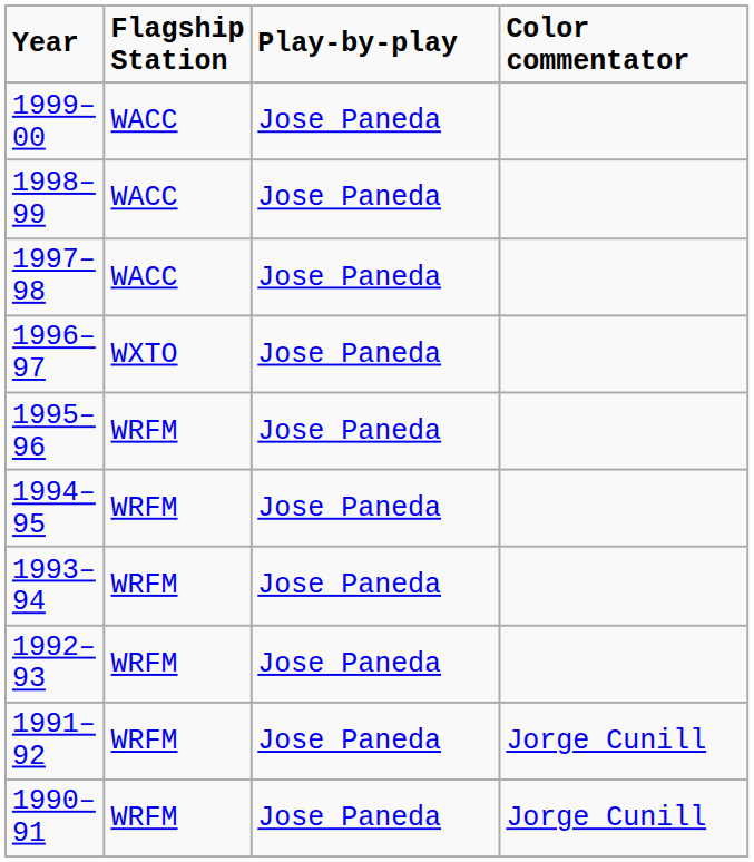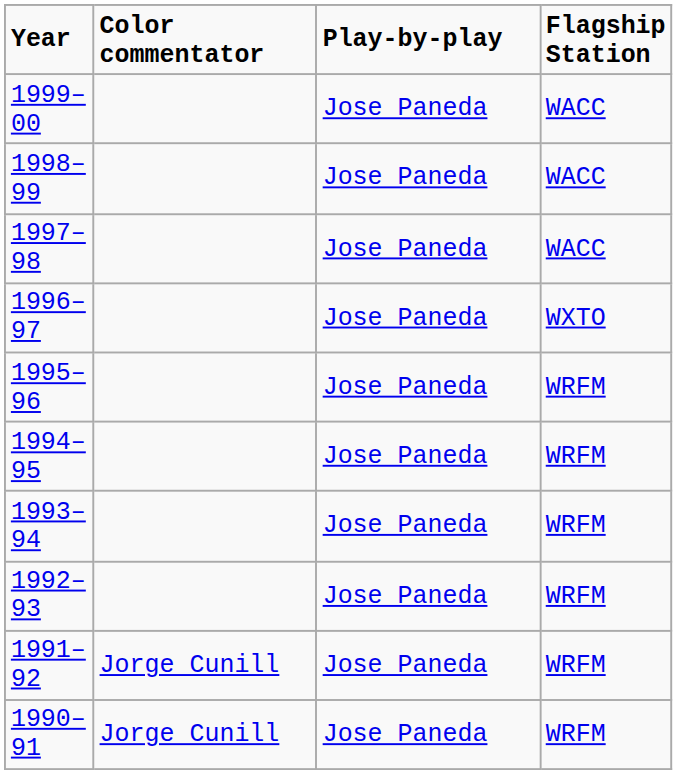 <table class="wikitable">
 <tr>
 <td width="40"><strong>Year</strong></td>
+<td width="110"><strong>Color commentator</strong></td>
+<td width="110"><strong>Play-by-play</strong></td>
 <td width="40"><strong>Flagship Station</strong></td>
-<td width="110"><strong>Play-by-play</strong></td>
-<td width="110"><strong>Color commentator</strong></td>
 </tr>
 <tr>
 <td><a href='#'>1999–00</a></td>
+<td></td>
+<td><a href='#'>Jose Paneda</a></td>
 <td><a href='#'>WACC</a></td>
-<td><a href='#'>Jose Paneda</a></td>
-<td></td>
 </tr>
 <tr>
 <td><a href='#'>1998–99</a></td>
+<td></td>
+<td><a href='#'>Jose Paneda</a></td>
 <td><a href='#'>WACC</a></td>
-<td><a href='#'>Jose Paneda</a></td>
-<td></td>
 </tr>
 <tr>
 <td><a href='#'>1997–98</a></td>
+<td></td>
+<td><a href='#'>Jose Paneda</a></td>
 <td><a href='#'>WACC</a></td>
-<td><a href='#'>Jose Paneda</a></td>
-<td></td>
 </tr>
 <tr>
 <td><a href='#'>1996–97</a></td>
+<td></td>
+<td><a href='#'>Jose Paneda</a></td>
 <td><a href='#'>WXTO</a></td>
-<td><a href='#'>Jose Paneda</a></td>
-<td></td>
 </tr>
 <tr>
 <td><a href='#'>1995–96</a></td>
+<td></td>
+<td><a href='#'>Jose Paneda</a></td>
 <td><a href='#'>WRFM</a></td>
-<td><a href='#'>Jose Paneda</a></td>
-<td></td>
 </tr>
 <tr>
 <td><a href='#'>1994–95</a></td>
+<td></td>
+<td><a href='#'>Jose Paneda</a></td>
 <td><a href='#'>WRFM</a></td>
-<td><a href='#'>Jose Paneda</a></td>
-<td></td>
 </tr>
 <tr>
 <td><a href='#'>1993–94</a></td>
+<td></td>
+<td><a href='#'>Jose Paneda</a></td>
 <td><a href='#'>WRFM</a></td>
-<td><a href='#'>Jose Paneda</a></td>
-<td></td>
 </tr>
 <tr>
 <td><a href='#'>1992–93</a></td>
+<td></td>
+<td><a href='#'>Jose Paneda</a></td>
 <td><a href='#'>WRFM</a></td>
-<td><a href='#'>Jose Paneda</a></td>
-<td></td>
 </tr>
 <tr>
 <td><a href='#'>1991–92</a></td>
+<td><a href='#'>Jorge Cunill</a></td>
+<td><a href='#'>Jose Paneda</a></td>
 <td><a href='#'>WRFM</a></td>
-<td><a href='#'>Jose Paneda</a></td>
-<td><a href='#'>Jorge Cunill</a></td>
 </tr>
 <tr>
 <td><a href='#'>1990–91</a></td>
+<td><a href='#'>Jorge Cunill</a></td>
+<td><a href='#'>Jose Paneda</a></td>
 <td><a href='#'>WRFM</a></td>
-<td><a href='#'>Jose Paneda</a></td>
-<td><a href='#'>Jorge Cunill</a></td>
 </tr>
 </table>
